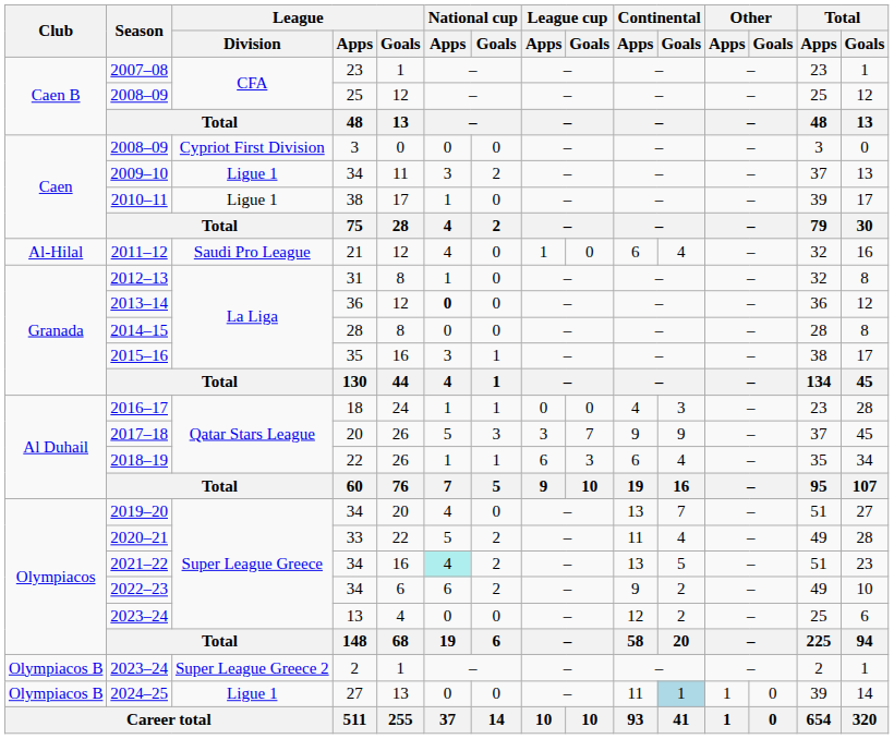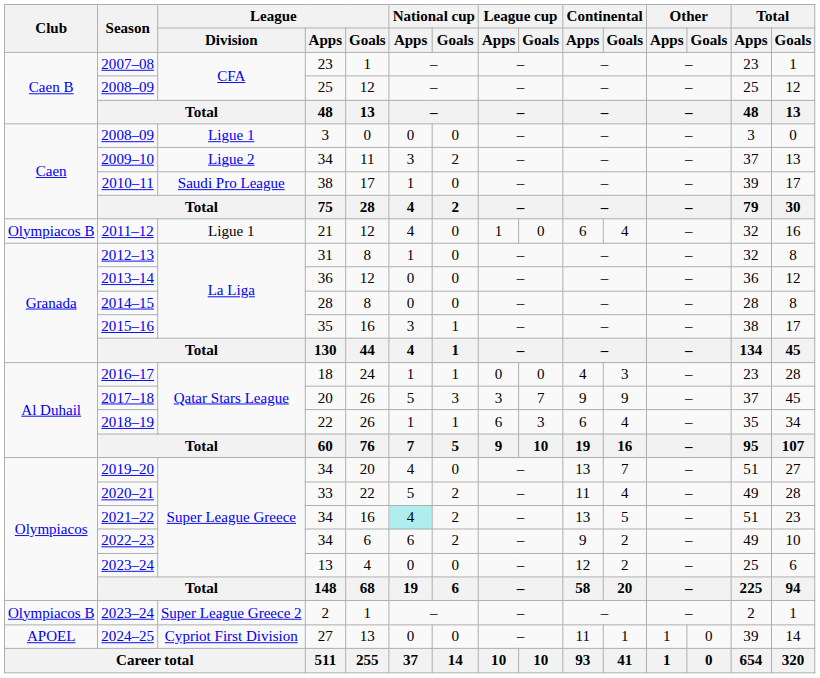 <table class="wikitable" style=" text-align:center">
 <tr>
 <th rowspan=2>Club</th>
 <th rowspan=2>Season</th>
 <th colspan=3>League</th>
 <th colspan=2>National cup</th>
 <th colspan=2>League cup</th>
 <th colspan=2>Continental</th>
 <th colspan=2>Other</th>
 <th colspan=2>Total</th>
 </tr>
 <tr>
 <th>Division</th>
 <th>Apps</th>
 <th>Goals</th>
 <th>Apps</th>
 <th>Goals</th>
 <th>Apps</th>
 <th>Goals</th>
 <th>Apps</th>
 <th>Goals</th>
 <th>Apps</th>
 <th>Goals</th>
 <th>Apps</th>
 <th>Goals</th>
 </tr>
 <tr>
 <td rowspan="3"><a href='#'>Caen B</a></td>
 <td><a href='#'>2007–08</a></td>
 <td rowspan="2"><a href='#'>CFA</a></td>
 <td>23</td>
 <td>1</td>
 <td colspan="2">–</td>
 <td colspan="2">–</td>
 <td colspan="2">–</td>
 <td colspan="2">–</td>
 <td>23</td>
 <td>1</td>
 </tr>
 <tr>
 <td><a href='#'>2008–09</a></td>
 <td>25</td>
 <td>12</td>
 <td colspan="2">–</td>
 <td colspan="2">–</td>
 <td colspan="2">–</td>
 <td colspan="2">–</td>
 <td>25</td>
 <td>12</td>
 </tr>
 <tr>
 <th colspan="2">Total</th>
 <th>48</th>
 <th>13</th>
 <th colspan="2">–</th>
 <th colspan="2">–</th>
 <th colspan="2">–</th>
 <th colspan="2">–</th>
 <th>48</th>
 <th>13</th>
 </tr>
 <tr>
 <td rowspan="4"><a href='#'>Caen</a></td>
 <td><a href='#'>2008–09</a></td>
-<td><a href='#'>Cypriot First Division</a></td>
+<td><a href='#'>Ligue 1</a></td>
 <td>3</td>
 <td>0</td>
 <td>0</td>
 <td>0</td>
 <td colspan="2">–</td>
 <td colspan="2">–</td>
 <td colspan="2">–</td>
 <td>3</td>
 <td>0</td>
 </tr>
 <tr>
 <td><a href='#'>2009–10</a></td>
-<td><a href='#'>Ligue 1</a></td>
+<td><a href='#'>Ligue 2</a></td>
 <td>34</td>
 <td>11</td>
 <td>3</td>
 <td>2</td>
 <td colspan="2">–</td>
 <td colspan="2">–</td>
 <td colspan="2">–</td>
 <td>37</td>
 <td>13</td>
 </tr>
 <tr>
 <td><a href='#'>2010–11</a></td>
-<td>Ligue 1</td>
+<td><a href='#'>Saudi Pro League</a></td>
 <td>38</td>
 <td>17</td>
 <td>1</td>
 <td>0</td>
 <td colspan="2">–</td>
 <td colspan="2">–</td>
 <td colspan="2">–</td>
 <td>39</td>
 <td>17</td>
 </tr>
 <tr>
 <th colspan="2">Total</th>
 <th>75</th>
 <th>28</th>
 <th>4</th>
 <th>2</th>
 <th colspan="2">–</th>
 <th colspan="2">–</th>
 <th colspan="2">–</th>
 <th>79</th>
 <th>30</th>
 </tr>
 <tr>
-<td><a href='#'>Al-Hilal</a></td>
+<td><a href='#'>Olympiacos B</a></td>
 <td><a href='#'>2011–12</a></td>
-<td><a href='#'>Saudi Pro League</a></td>
+<td>Ligue 1</td>
 <td>21</td>
 <td>12</td>
 <td>4</td>
 <td>0</td>
 <td>1</td>
 <td>0</td>
 <td>6</td>
 <td>4</td>
 <td colspan="2">–</td>
 <td>32</td>
 <td>16</td>
 </tr>
 <tr>
 <td rowspan="5"><a href='#'>Granada</a></td>
 <td><a href='#'>2012–13</a></td>
 <td rowspan="4"><a href='#'>La Liga</a></td>
 <td>31</td>
 <td>8</td>
 <td>1</td>
 <td>0</td>
 <td colspan="2">–</td>
 <td colspan="2">–</td>
 <td colspan="2">–</td>
 <td>32</td>
 <td>8</td>
 </tr>
 <tr>
 <td><a href='#'>2013–14</a></td>
 <td>36</td>
 <td>12</td>
-<td><strong>0</strong></td>
+<td>0</td>
 <td>0</td>
 <td colspan="2">–</td>
 <td colspan="2">–</td>
 <td colspan="2">–</td>
 <td>36</td>
 <td>12</td>
 </tr>
 <tr>
 <td><a href='#'>2014–15</a></td>
 <td>28</td>
 <td>8</td>
 <td>0</td>
 <td>0</td>
 <td colspan="2">–</td>
 <td colspan="2">–</td>
 <td colspan="2">–</td>
 <td>28</td>
 <td>8</td>
 </tr>
 <tr>
 <td><a href='#'>2015–16</a></td>
 <td>35</td>
 <td>16</td>
 <td>3</td>
 <td>1</td>
 <td colspan="2">–</td>
 <td colspan="2">–</td>
 <td colspan="2">–</td>
 <td>38</td>
 <td>17</td>
 </tr>
 <tr>
 <th colspan=2>Total</th>
 <th>130</th>
 <th>44</th>
 <th>4</th>
 <th>1</th>
 <th colspan="2">–</th>
 <th colspan="2">–</th>
 <th colspan="2">–</th>
 <th>134</th>
 <th>45</th>
 </tr>
 <tr>
 <td rowspan=4><a href='#'>Al Duhail</a></td>
 <td><a href='#'>2016–17</a></td>
 <td rowspan=3><a href='#'>Qatar Stars League</a></td>
 <td>18</td>
 <td>24</td>
 <td>1</td>
 <td>1</td>
 <td>0</td>
 <td>0</td>
 <td>4</td>
 <td>3</td>
 <td colspan="2">–</td>
 <td>23</td>
 <td>28</td>
 </tr>
 <tr>
 <td><a href='#'>2017–18</a></td>
 <td>20</td>
 <td>26</td>
 <td>5</td>
 <td>3</td>
 <td>3</td>
 <td>7</td>
 <td>9</td>
 <td>9</td>
 <td colspan="2">–</td>
 <td>37</td>
 <td>45</td>
 </tr>
 <tr>
 <td><a href='#'>2018–19</a></td>
 <td>22</td>
 <td>26</td>
 <td>1</td>
 <td>1</td>
 <td>6</td>
 <td>3</td>
 <td>6</td>
 <td>4</td>
 <td colspan="2">–</td>
 <td>35</td>
 <td>34</td>
 </tr>
 <tr>
 <th colspan=2>Total</th>
 <th>60</th>
 <th>76</th>
 <th>7</th>
 <th>5</th>
 <th>9</th>
 <th>10</th>
 <th>19</th>
 <th>16</th>
 <th colspan="2">–</th>
 <th>95</th>
 <th>107</th>
 </tr>
 <tr>
 <td rowspan="6"><a href='#'>Olympiacos</a></td>
 <td><a href='#'>2019–20</a></td>
 <td rowspan="5"><a href='#'>Super League Greece</a></td>
 <td>34</td>
 <td>20</td>
 <td>4</td>
 <td>0</td>
 <td colspan="2">–</td>
 <td>13</td>
 <td>7</td>
 <td colspan="2">–</td>
 <td>51</td>
 <td>27</td>
 </tr>
 <tr>
 <td><a href='#'>2020–21</a></td>
 <td>33</td>
 <td>22</td>
 <td>5</td>
 <td>2</td>
 <td colspan="2">–</td>
 <td>11</td>
 <td>4</td>
 <td colspan="2">–</td>
 <td>49</td>
 <td>28</td>
 </tr>
 <tr>
 <td><a href='#'>2021–22</a></td>
 <td>34</td>
 <td>16</td>
 <td style="background: paleturquoise;">4</td>
 <td>2</td>
 <td colspan="2">–</td>
 <td>13</td>
 <td>5</td>
 <td colspan="2">–</td>
 <td>51</td>
 <td>23</td>
 </tr>
 <tr>
 <td><a href='#'>2022–23</a></td>
 <td>34</td>
 <td>6</td>
 <td>6</td>
 <td>2</td>
 <td colspan="2">–</td>
 <td>9</td>
 <td>2</td>
 <td colspan="2">–</td>
 <td>49</td>
 <td>10</td>
 </tr>
 <tr>
 <td><a href='#'>2023–24</a></td>
 <td>13</td>
 <td>4</td>
 <td>0</td>
 <td>0</td>
 <td colspan="2">–</td>
 <td>12</td>
 <td>2</td>
 <td colspan="2">–</td>
 <td>25</td>
 <td>6</td>
 </tr>
 <tr>
 <th colspan=2>Total</th>
 <th>148</th>
 <th>68</th>
 <th>19</th>
 <th>6</th>
 <th colspan="2">–</th>
 <th>58</th>
 <th>20</th>
 <th colspan="2">–</th>
 <th>225</th>
 <th>94</th>
 </tr>
 <tr>
 <td><a href='#'>Olympiacos B</a></td>
 <td><a href='#'>2023–24</a></td>
 <td><a href='#'>Super League Greece 2</a></td>
 <td>2</td>
 <td>1</td>
 <td colspan="2">–</td>
 <td colspan="2">–</td>
 <td colspan="2">–</td>
 <td colspan="2">–</td>
 <td>2</td>
 <td>1</td>
 </tr>
 <tr>
-<td><a href='#'>Olympiacos B</a></td>
+<td><a href='#'>APOEL</a></td>
 <td><a href='#'>2024–25</a></td>
-<td><a href='#'>Ligue 1</a></td>
+<td><a href='#'>Cypriot First Division</a></td>
 <td>27</td>
 <td>13</td>
 <td>0</td>
 <td>0</td>
 <td colspan="2">–</td>
 <td>11</td>
-<td style="background: lightblue;">1</td>
+<td>1</td>
 <td>1</td>
 <td>0</td>
 <td>39</td>
 <td>14</td>
 </tr>
 <tr>
 <th colspan="3">Career total</th>
 <th>511</th>
 <th>255</th>
 <th>37</th>
 <th>14</th>
 <th>10</th>
 <th>10</th>
 <th>93</th>
 <th>41</th>
 <th>1</th>
 <th>0</th>
 <th>654</th>
 <th>320</th>
 </tr>
 </table>
